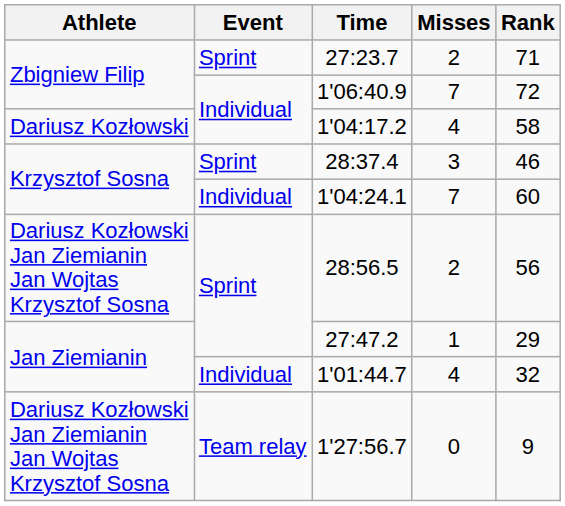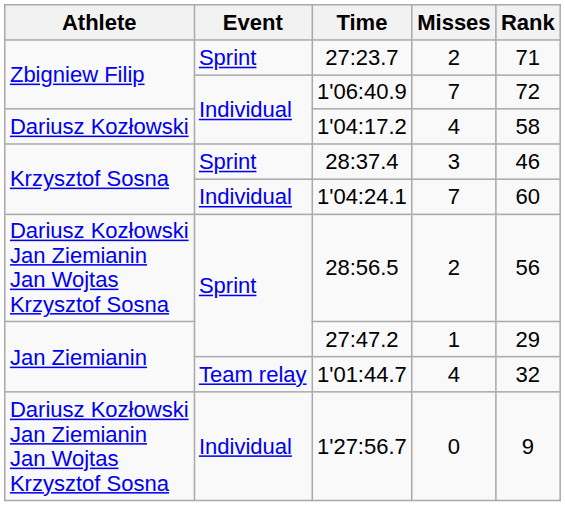 <table class="wikitable" style="font-size:90%">
 <tr>
 <th>Athlete</th>
 <th>Event</th>
 <th>Time</th>
 <th>Misses</th>
 <th>Rank</th>
 </tr>
 <tr align=center>
 <td align=left rowspan=2><a href='#'>Zbigniew Filip</a></td>
 <td align=left><a href='#'>Sprint</a></td>
 <td>27:23.7</td>
 <td>2</td>
 <td>71</td>
 </tr>
 <tr align=center>
 <td align=left rowspan=2><a href='#'>Individual</a></td>
 <td>1'06:40.9</td>
 <td>7</td>
 <td>72</td>
 </tr>
 <tr align=center>
 <td align=left rowspan=1><a href='#'>Dariusz Kozłowski</a></td>
 <td>1'04:17.2</td>
 <td>4</td>
 <td>58</td>
 </tr>
 <tr align=center>
 <td align=left rowspan=2><a href='#'>Krzysztof Sosna</a></td>
 <td align=left><a href='#'>Sprint</a></td>
 <td>28:37.4</td>
 <td>3</td>
 <td>46</td>
 </tr>
 <tr align=center>
 <td align=left><a href='#'>Individual</a></td>
 <td>1'04:24.1</td>
 <td>7</td>
 <td>60</td>
 </tr>
 <tr align=center>
 <td align=left><a href='#'>Dariusz Kozłowski</a><br><a href='#'>Jan Ziemianin</a><br><a href='#'>Jan Wojtas</a><br><a href='#'>Krzysztof Sosna</a></td>
 <td align=left rowspan=2><a href='#'>Sprint</a></td>
 <td>28:56.5</td>
 <td>2</td>
 <td>56</td>
 </tr>
 <tr align=center>
 <td align=left rowspan=2><a href='#'>Jan Ziemianin</a></td>
 <td>27:47.2</td>
 <td>1</td>
 <td>29</td>
 </tr>
 <tr align=center>
-<td align=left><a href='#'>Individual</a></td>
+<td align=left><a href='#'>Team relay</a></td>
 <td>1'01:44.7</td>
 <td>4</td>
 <td>32</td>
 </tr>
 <tr align=center>
 <td align=left><a href='#'>Dariusz Kozłowski</a><br><a href='#'>Jan Ziemianin</a><br><a href='#'>Jan Wojtas</a><br><a href='#'>Krzysztof Sosna</a></td>
-<td align=left><a href='#'>Team relay</a></td>
+<td align=left><a href='#'>Individual</a></td>
 <td>1'27:56.7</td>
 <td>0</td>
 <td>9</td>
 </tr>
 </table>
